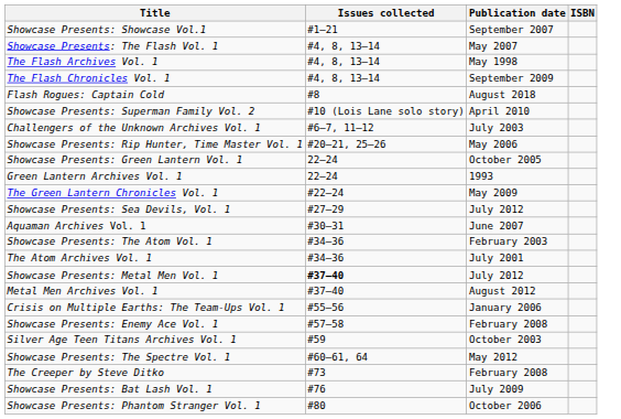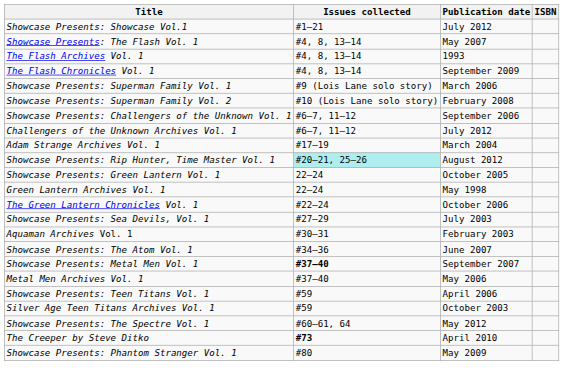 <table class="wikitable">
 <tr>
 <th>Title</th>
 <th>Issues collected</th>
 <th>Publication date</th>
 <th>ISBN</th>
 </tr>
 <tr>
 <td><em>Showcase Presents: Showcase Vol.1</em></td>
 <td>#1–21</td>
-<td>September 2007</td>
+<td>July 2012</td>
 <td></td>
 </tr>
 <tr>
 <td><em><a href='#'>Showcase Presents</a>: The Flash Vol. 1</em></td>
 <td>#4, 8, 13–14</td>
 <td>May 2007</td>
 <td></td>
 </tr>
 <tr>
 <td><em><a href='#'>The Flash Archives</a> Vol. 1</em></td>
 <td>#4, 8, 13–14</td>
-<td>May 1998</td>
+<td>1993</td>
 <td></td>
 </tr>
 <tr>
 <td><em><a href='#'>The Flash Chronicles</a> Vol. 1</em></td>
 <td>#4, 8, 13–14</td>
 <td>September 2009</td>
 <td></td>
 </tr>
 <tr>
-<td><em>Flash Rogues: Captain Cold</em></td>
-<td>#8</td>
-<td>August 2018</td>
+<td><em>Showcase Presents: Superman Family Vol. 1</em></td>
+<td>#9 (Lois Lane solo story)</td>
+<td>March 2006</td>
 <td></td>
 </tr>
 <tr>
 <td><em>Showcase Presents: Superman Family Vol. 2</em></td>
 <td>#10 (Lois Lane solo story)</td>
-<td>April 2010</td>
+<td>February 2008</td>
+<td></td>
+</tr>
+<tr>
+<td><em>Showcase Presents: Challengers of the Unknown Vol. 1</em></td>
+<td>#6–7, 11–12</td>
+<td>September 2006</td>
 <td></td>
 </tr>
 <tr>
 <td><em>Challengers of the Unknown Archives Vol. 1</em></td>
 <td>#6–7, 11–12</td>
-<td>July 2003</td>
+<td>July 2012</td>
+<td></td>
+</tr>
+<tr>
+<td><em>Adam Strange Archives Vol. 1</em></td>
+<td>#17–19</td>
+<td>March 2004</td>
 <td></td>
 </tr>
 <tr>
 <td><em>Showcase Presents: Rip Hunter, Time Master Vol. 1</em></td>
-<td>#20–21, 25–26</td>
-<td>May 2006</td>
+<td style="background: paleturquoise;">#20–21, 25–26</td>
+<td>August 2012</td>
 <td></td>
 </tr>
 <tr>
 <td><em>Showcase Presents: Green Lantern Vol. 1</em></td>
 <td>22–24</td>
 <td>October 2005</td>
 <td></td>
 </tr>
 <tr>
 <td><em>Green Lantern Archives Vol. 1</em></td>
 <td>22–24</td>
-<td>1993</td>
+<td>May 1998</td>
 <td></td>
 </tr>
 <tr>
 <td><em><a href='#'>The Green Lantern Chronicles</a> Vol. 1</em></td>
 <td>#22–24</td>
-<td>May 2009</td>
+<td>October 2006</td>
 <td></td>
 </tr>
 <tr>
 <td><em>Showcase Presents: Sea Devils, Vol. 1</em></td>
 <td>#27–29</td>
-<td>July 2012</td>
+<td>July 2003</td>
 <td></td>
 </tr>
 <tr>
 <td><em>Aquaman Archives</em> Vol. 1</td>
 <td>#30–31</td>
-<td>June 2007</td>
+<td>February 2003</td>
 <td></td>
 </tr>
 <tr>
 <td><em>Showcase Presents: The Atom Vol. 1</em></td>
 <td>#34–36</td>
-<td>February 2003</td>
-<td></td>
-</tr>
-<tr>
-<td><em>The Atom Archives Vol. 1</em></td>
-<td>#34–36</td>
-<td>July 2001</td>
+<td>June 2007</td>
 <td></td>
 </tr>
 <tr>
 <td><em>Showcase Presents: Metal Men Vol. 1</em></td>
 <td><strong>#37–40</strong></td>
-<td>July 2012</td>
+<td>September 2007</td>
 <td></td>
 </tr>
 <tr>
 <td><em>Metal Men Archives Vol. 1</em></td>
 <td>#37–40</td>
-<td>August 2012</td>
+<td>May 2006</td>
 <td></td>
 </tr>
 <tr>
-<td><em>Crisis on Multiple Earths: The Team-Ups Vol. 1</em></td>
-<td>#55–56</td>
-<td>January 2006</td>
-<td></td>
-</tr>
-<tr>
-<td><em>Showcase Presents: Enemy Ace Vol. 1</em></td>
-<td>#57–58</td>
-<td>February 2008</td>
+<td><em>Showcase Presents: Teen Titans Vol. 1</em></td>
+<td>#59</td>
+<td>April 2006</td>
 <td></td>
 </tr>
 <tr>
 <td><em>Silver Age Teen Titans Archives Vol. 1</em></td>
 <td>#59</td>
 <td>October 2003</td>
 <td></td>
 </tr>
 <tr>
 <td><em>Showcase Presents: The Spectre Vol. 1</em></td>
 <td>#60–61, 64</td>
 <td>May 2012</td>
 <td></td>
 </tr>
 <tr>
 <td><em>The Creeper by Steve Ditko</em></td>
-<td>#73</td>
-<td>February 2008</td>
-<td></td>
-</tr>
-<tr>
-<td><em>Showcase Presents: Bat Lash Vol. 1</em></td>
-<td>#76</td>
-<td>July 2009</td>
+<td><strong>#73</strong></td>
+<td>April 2010</td>
 <td></td>
 </tr>
 <tr>
 <td><em>Showcase Presents: Phantom Stranger Vol. 1</em></td>
 <td>#80</td>
-<td>October 2006</td>
+<td>May 2009</td>
 <td></td>
 </tr>
 </table>
